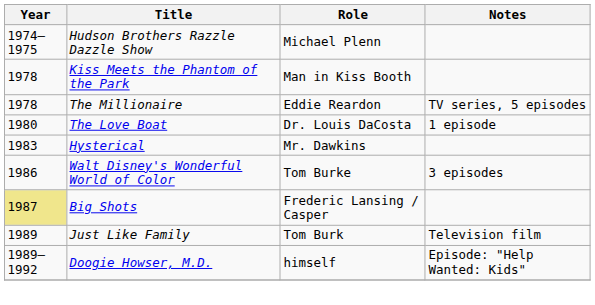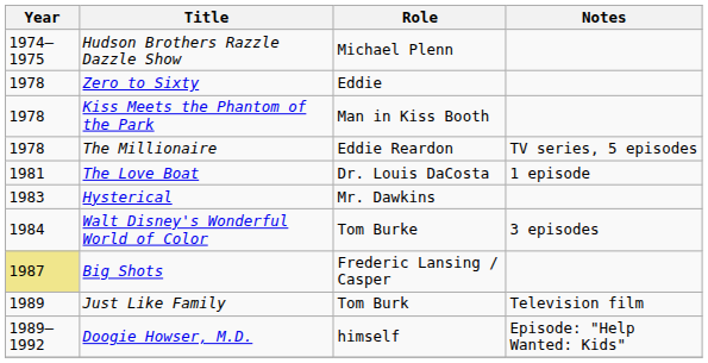 <table class="wikitable sortable">
 <tr>
 <th>Year</th>
 <th>Title</th>
 <th>Role</th>
 <th>Notes</th>
 </tr>
 <tr>
 <td>1974–1975</td>
 <td><em>Hudson Brothers Razzle Dazzle Show</em></td>
 <td>Michael Plenn</td>
 <td></td>
 </tr>
 <tr>
 <td>1978</td>
+<td><em><a href='#'>Zero to Sixty</a></em></td>
+<td>Eddie</td>
+<td></td>
+</tr>
+<tr>
+<td>1978</td>
 <td><em><a href='#'>Kiss Meets the Phantom of the Park</a></em></td>
 <td>Man in Kiss Booth</td>
 <td></td>
 </tr>
 <tr>
 <td>1978</td>
 <td><em>The Millionaire</em></td>
 <td>Eddie Reardon</td>
 <td>TV series, 5 episodes</td>
 </tr>
 <tr>
-<td>1980</td>
+<td>1981</td>
 <td><em><a href='#'>The Love Boat</a></em></td>
 <td>Dr. Louis DaCosta</td>
 <td>1 episode</td>
 </tr>
 <tr>
 <td>1983</td>
 <td><em><a href='#'>Hysterical</a></em></td>
 <td>Mr. Dawkins</td>
 <td></td>
 </tr>
 <tr>
-<td>1986</td>
+<td>1984</td>
 <td><em><a href='#'>Walt Disney's Wonderful World of Color</a></em></td>
 <td>Tom Burke</td>
 <td>3 episodes</td>
 </tr>
 <tr>
 <td style="background: khaki;">1987</td>
 <td><em><a href='#'>Big Shots</a></em></td>
 <td>Frederic Lansing / Casper</td>
 <td></td>
 </tr>
 <tr>
 <td>1989</td>
 <td><em>Just Like Family</em></td>
 <td>Tom Burk</td>
 <td>Television film</td>
 </tr>
 <tr>
 <td>1989–1992</td>
 <td><em><a href='#'>Doogie Howser, M.D.</a></em></td>
 <td>himself</td>
 <td>Episode: "Help Wanted: Kids"</td>
 </tr>
 <tr>
 </tr>
 </table>
